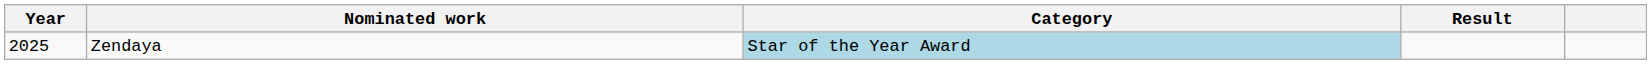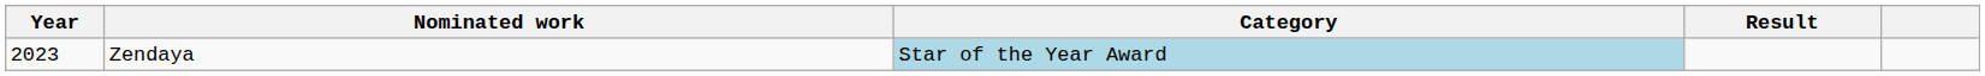 <table class="wikitable plainrowheaders" style="width:100%;">
 <tr>
 <th scope="col" style="width:5%;">Year</th>
 <th scope="col" style="width:40%;">Nominated work</th>
 <th scope="col" style="width:40%;">Category</th>
 <th scope="col" style="width:10%;">Result</th>
 <th scope="col" style="width:5%;"></th>
 </tr>
 <tr>
-<td>2025</td>
+<td>2023</td>
 <td>Zendaya</td>
 <td style="background: lightblue;">Star of the Year Award</td>
 <td></td>
 <td style="text-align:center;"></td>
 </tr>
 </table>
